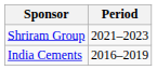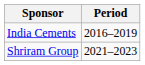 <table class="wikitable">
 <tr>
 <th>Sponsor</th>
 <th>Period</th>
 </tr>
 <tr>
+<td><a href='#'>India Cements</a></td>
+<td>2016–2019</td>
+</tr>
+<tr>
 <td><a href='#'>Shriram Group</a></td>
 <td>2021–2023</td>
 </tr>
-<tr>
-<td><a href='#'>India Cements</a></td>
-<td>2016–2019</td>
-</tr>
 </table>
